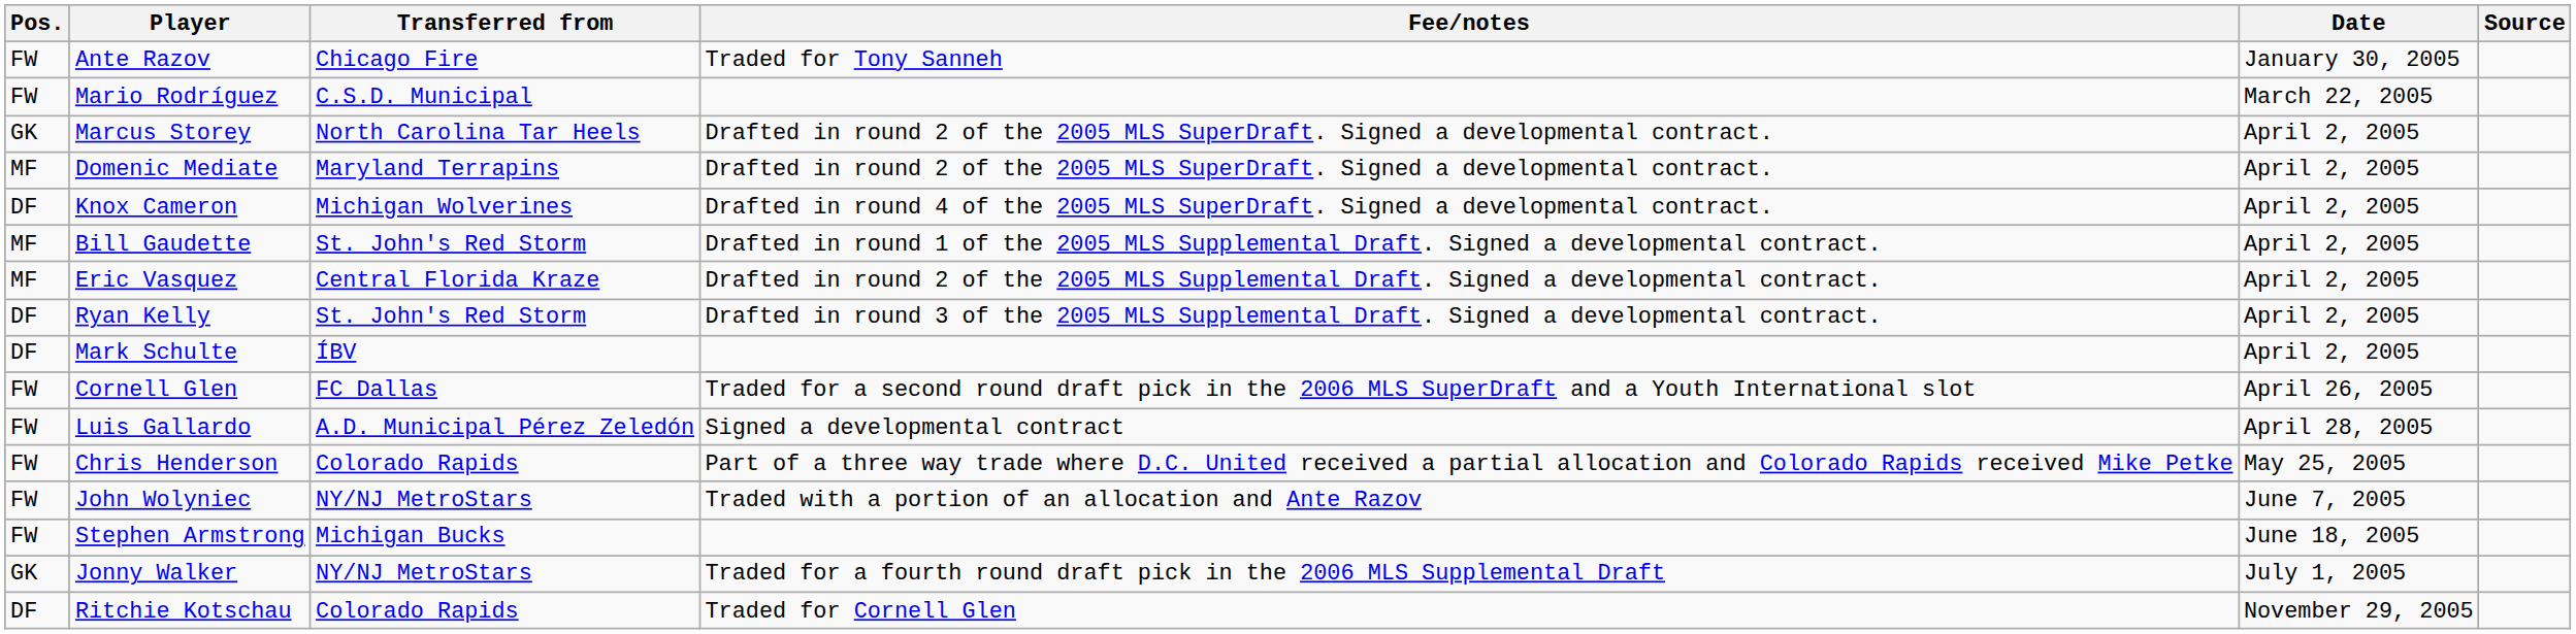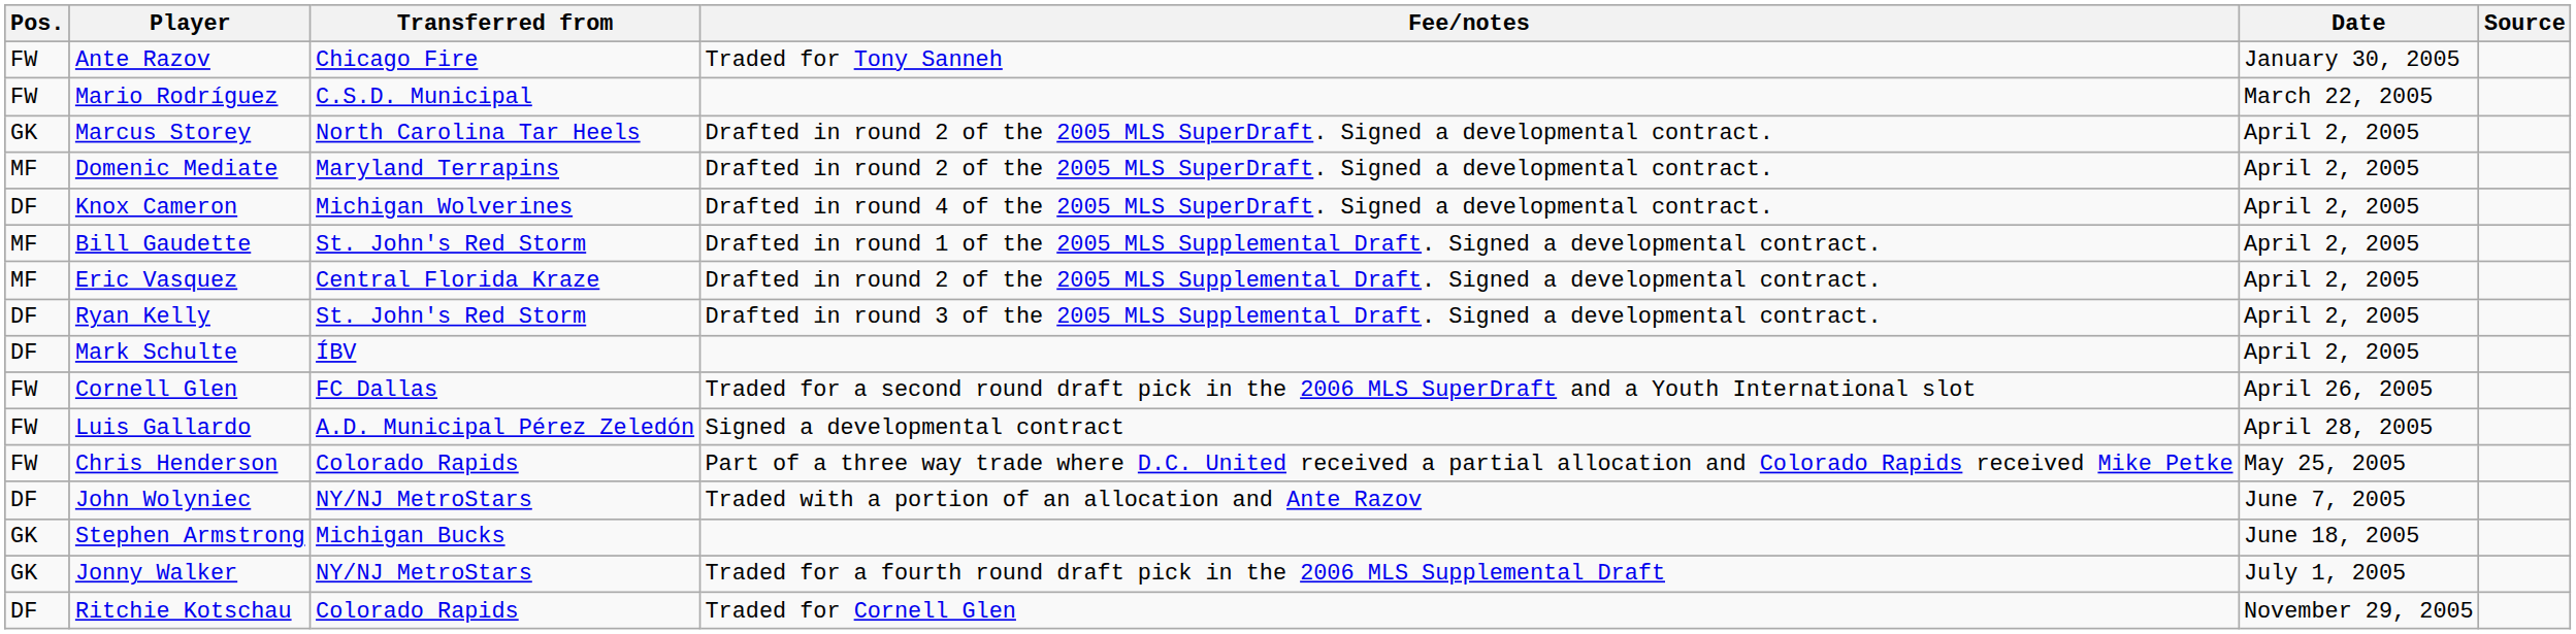 <table class="wikitable sortable" style="text-align: left">
 <tr>
 <th><strong>Pos.</strong></th>
 <th><strong>Player</strong></th>
 <th><strong>Transferred from</strong></th>
 <th><strong>Fee/notes</strong></th>
 <th><strong>Date</strong></th>
 <th><strong>Source</strong></th>
 </tr>
 <tr>
 <td>FW</td>
 <td> <a href='#'>Ante Razov</a></td>
 <td> <a href='#'>Chicago Fire</a></td>
 <td>Traded for <a href='#'>Tony Sanneh</a></td>
 <td>January 30, 2005</td>
 <td align=center></td>
 </tr>
 <tr>
 <td>FW</td>
 <td> <a href='#'>Mario Rodríguez</a></td>
 <td> <a href='#'>C.S.D. Municipal</a></td>
 <td></td>
 <td>March 22, 2005</td>
 <td align=center></td>
 </tr>
 <tr>
 <td>GK</td>
 <td> <a href='#'>Marcus Storey</a></td>
 <td> <a href='#'>North Carolina Tar Heels</a></td>
 <td>Drafted in round 2 of the <a href='#'>2005 MLS SuperDraft</a>. Signed a developmental contract.</td>
 <td>April 2, 2005</td>
 <td align=center></td>
 </tr>
 <tr>
 <td>MF</td>
 <td> <a href='#'>Domenic Mediate</a></td>
 <td> <a href='#'>Maryland Terrapins</a></td>
 <td>Drafted in round 2 of the <a href='#'>2005 MLS SuperDraft</a>. Signed a developmental contract.</td>
 <td>April 2, 2005</td>
 <td align=center></td>
 </tr>
 <tr>
 <td>DF</td>
 <td> <a href='#'>Knox Cameron</a></td>
 <td> <a href='#'>Michigan Wolverines</a></td>
 <td>Drafted in round 4 of the <a href='#'>2005 MLS SuperDraft</a>. Signed a developmental contract.</td>
 <td>April 2, 2005</td>
 <td align=center></td>
 </tr>
 <tr>
 <td>MF</td>
 <td> <a href='#'>Bill Gaudette</a></td>
 <td> <a href='#'>St. John's Red Storm</a></td>
 <td>Drafted in round 1 of the <a href='#'>2005 MLS Supplemental Draft</a>. Signed a developmental contract.</td>
 <td>April 2, 2005</td>
 <td align=center></td>
 </tr>
 <tr>
 <td>MF</td>
 <td> <a href='#'>Eric Vasquez</a></td>
 <td> <a href='#'>Central Florida Kraze</a></td>
 <td>Drafted in round 2 of the <a href='#'>2005 MLS Supplemental Draft</a>. Signed a developmental contract.</td>
 <td>April 2, 2005</td>
 <td align=center></td>
 </tr>
 <tr>
 <td>DF</td>
 <td> <a href='#'>Ryan Kelly</a></td>
 <td> <a href='#'>St. John's Red Storm</a></td>
 <td>Drafted in round 3 of the <a href='#'>2005 MLS Supplemental Draft</a>. Signed a developmental contract.</td>
 <td>April 2, 2005</td>
 <td align=center></td>
 </tr>
 <tr>
 <td>DF</td>
 <td> <a href='#'>Mark Schulte</a></td>
 <td> <a href='#'>ÍBV</a></td>
 <td></td>
 <td>April 2, 2005</td>
 <td align=center></td>
 </tr>
 <tr>
 <td>FW</td>
 <td> <a href='#'>Cornell Glen</a></td>
 <td> <a href='#'>FC Dallas</a></td>
 <td>Traded for a second round draft pick in the <a href='#'>2006 MLS SuperDraft</a> and a Youth International slot</td>
 <td>April 26, 2005</td>
 <td align=center></td>
 </tr>
 <tr>
 <td>FW</td>
 <td> <a href='#'>Luis Gallardo</a></td>
 <td> <a href='#'>A.D. Municipal Pérez Zeledón</a></td>
 <td>Signed a developmental contract</td>
 <td>April 28, 2005</td>
 <td align=center></td>
 </tr>
 <tr>
 <td>FW</td>
 <td> <a href='#'>Chris Henderson</a></td>
 <td> <a href='#'>Colorado Rapids</a></td>
 <td>Part of a three way trade where <a href='#'>D.C. United</a> received a partial allocation and <a href='#'>Colorado Rapids</a> received <a href='#'>Mike Petke</a></td>
 <td>May 25, 2005</td>
 <td align=center></td>
 </tr>
 <tr>
-<td>FW</td>
+<td>DF</td>
 <td> <a href='#'>John Wolyniec</a></td>
 <td> <a href='#'>NY/NJ MetroStars</a></td>
 <td>Traded with a portion of an allocation and <a href='#'>Ante Razov</a></td>
 <td>June 7, 2005</td>
 <td align=center></td>
 </tr>
 <tr>
-<td>FW</td>
+<td>GK</td>
 <td> <a href='#'>Stephen Armstrong</a></td>
 <td> <a href='#'>Michigan Bucks</a></td>
 <td></td>
 <td>June 18, 2005</td>
 <td align=center></td>
 </tr>
 <tr>
 <td>GK</td>
 <td> <a href='#'>Jonny Walker</a></td>
 <td> <a href='#'>NY/NJ MetroStars</a></td>
 <td>Traded for a fourth round draft pick in the <a href='#'>2006 MLS Supplemental Draft</a></td>
 <td>July 1, 2005</td>
 <td align=center></td>
 </tr>
 <tr>
 <td>DF</td>
 <td> <a href='#'>Ritchie Kotschau</a></td>
 <td> <a href='#'>Colorado Rapids</a></td>
 <td>Traded for <a href='#'>Cornell Glen</a></td>
 <td>November 29, 2005</td>
 <td align=center></td>
 </tr>
 </table>
